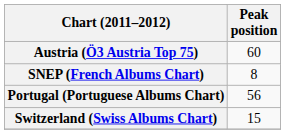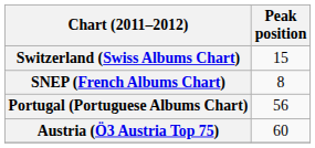 <table class="wikitable sortable plainrowheaders" style="text-align:center;">
 <tr>
 <th scope="col">Chart (2011–2012)</th>
 <th scope="col">Peak<br>position</th>
 </tr>
 <tr>
-<th scope="row">Austria (<a href='#'>Ö3 Austria Top 75</a>)</th>
-<td>60</td>
+<th scope="row">Switzerland (<a href='#'>Swiss Albums Chart</a>)</th>
+<td>15</td>
 </tr>
 <tr>
 <th scope="row">SNEP (<a href='#'>French Albums Chart</a>)</th>
 <td>8</td>
 </tr>
 <tr>
 <th scope="row">Portugal (Portuguese Albums Chart)</th>
 <td>56</td>
 </tr>
 <tr>
-<th scope="row">Switzerland (<a href='#'>Swiss Albums Chart</a>)</th>
-<td>15</td>
+<th scope="row">Austria (<a href='#'>Ö3 Austria Top 75</a>)</th>
+<td>60</td>
 </tr>
 <tr>
 </tr>
 </table>
